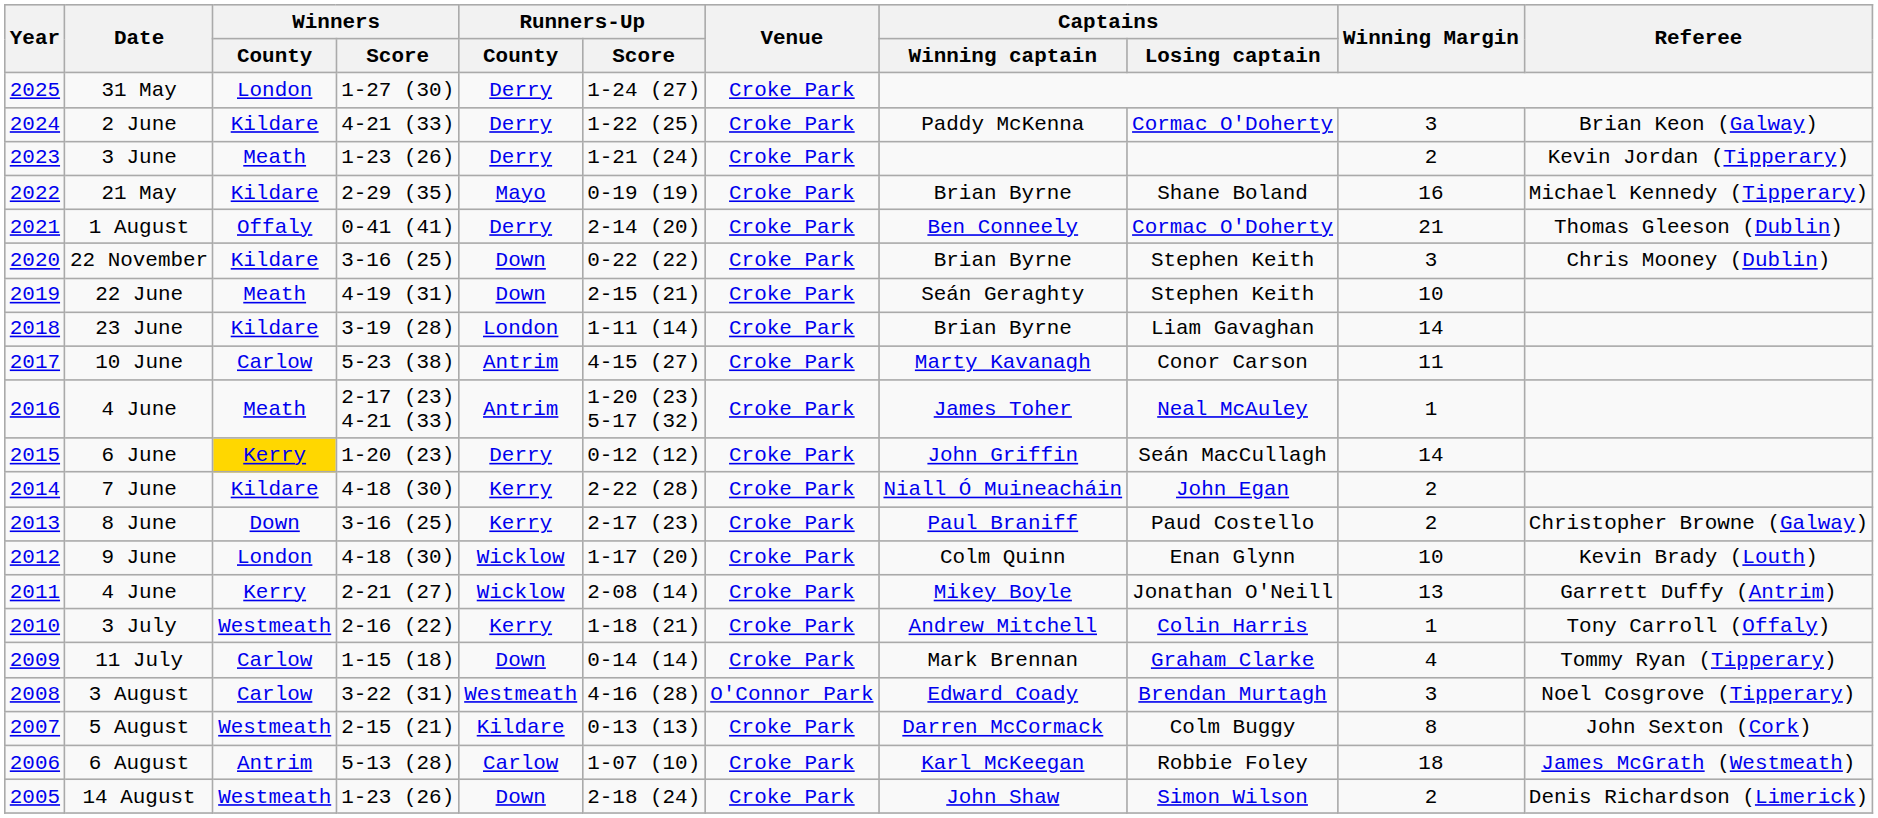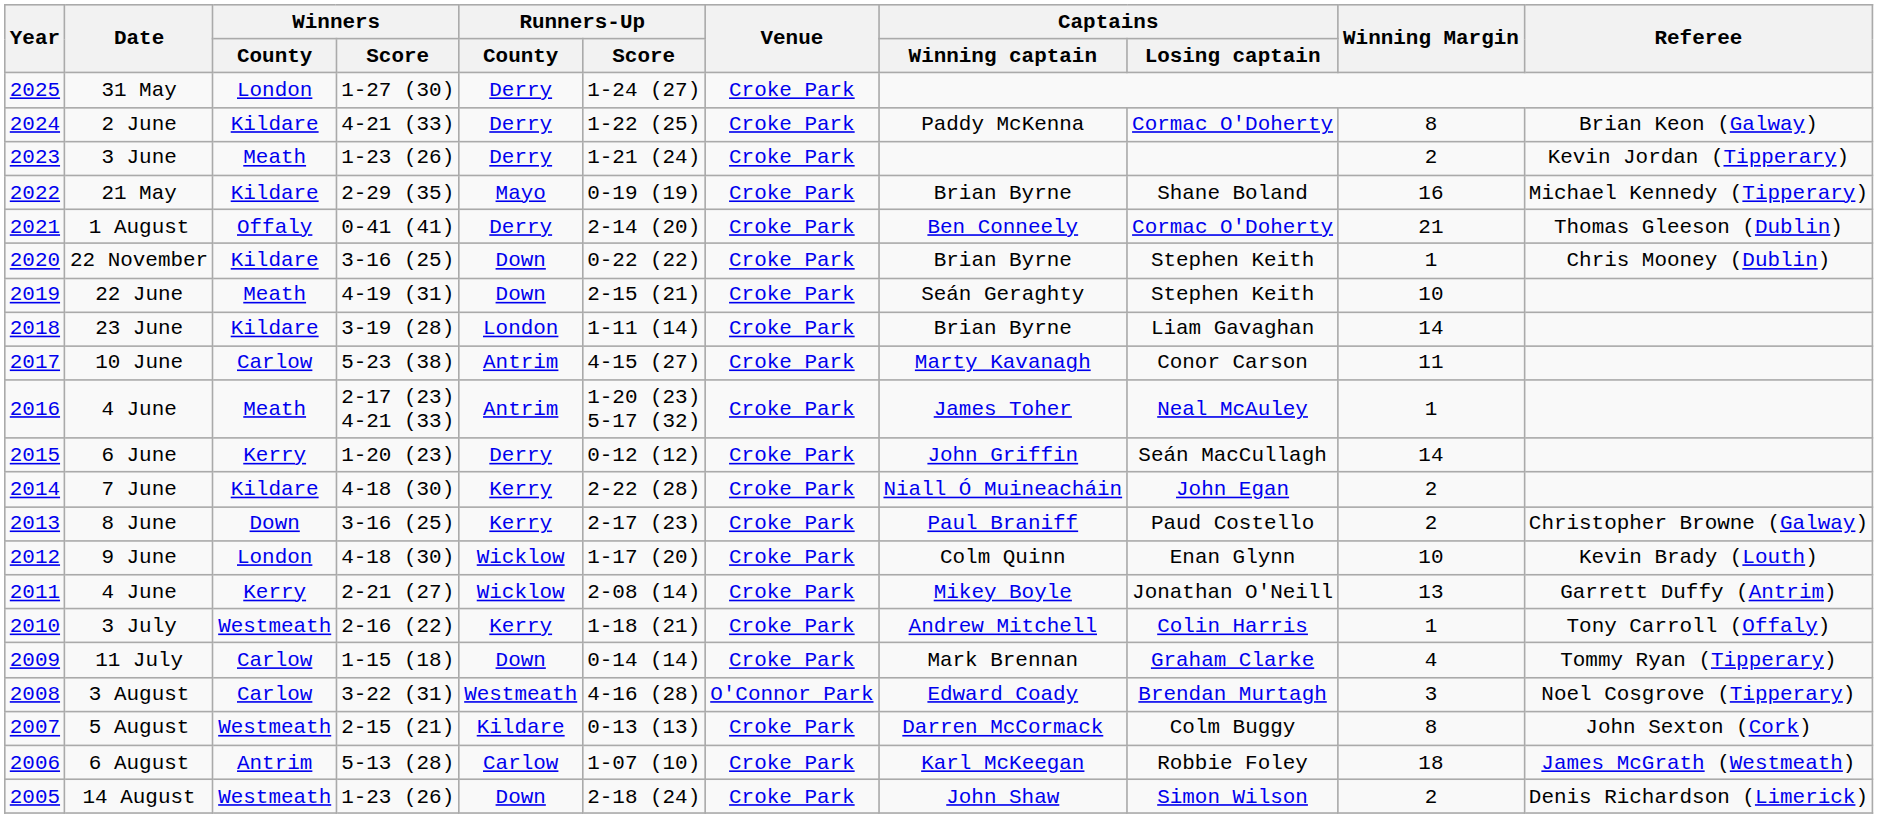 <table class="wikitable sortable " style="text-align:center;">
 <tr>
 <th rowspan="2">Year</th>
 <th rowspan="2">Date</th>
 <th colspan="2">Winners</th>
 <th colspan="2">Runners-Up</th>
 <th rowspan="2">Venue</th>
 <th colspan="2">Captains</th>
 <th rowspan="2">Winning Margin</th>
 <th rowspan="2">Referee</th>
 </tr>
 <tr>
 <th>County</th>
 <th>Score</th>
 <th>County</th>
 <th>Score</th>
 <th>Winning captain</th>
 <th>Losing captain</th>
 </tr>
 <tr>
 <td><a href='#'>2025</a></td>
 <td>31 May</td>
 <td><a href='#'>London</a></td>
 <td>1-27 (30)</td>
 <td><a href='#'>Derry</a></td>
 <td>1-24 (27)</td>
 <td><a href='#'>Croke Park</a></td>
 </tr>
 <tr>
 <td><a href='#'>2024</a></td>
 <td>2 June</td>
 <td><a href='#'>Kildare</a></td>
 <td>4-21 (33)</td>
 <td><a href='#'>Derry</a></td>
 <td>1-22 (25)</td>
 <td><a href='#'>Croke Park</a></td>
 <td>Paddy McKenna</td>
 <td><a href='#'>Cormac O'Doherty</a></td>
-<td>3</td>
+<td>8</td>
 <td>Brian Keon (<a href='#'>Galway</a>)</td>
 </tr>
 <tr>
 <td><a href='#'>2023</a></td>
 <td>3 June</td>
 <td><a href='#'>Meath</a></td>
 <td>1-23 (26)</td>
 <td><a href='#'>Derry</a></td>
 <td>1-21 (24)</td>
 <td><a href='#'>Croke Park</a></td>
 <td></td>
 <td></td>
 <td>2</td>
 <td>Kevin Jordan (<a href='#'>Tipperary</a>)</td>
 </tr>
 <tr>
 <td><a href='#'>2022</a></td>
 <td>21 May</td>
 <td><a href='#'>Kildare</a></td>
 <td>2-29 (35)</td>
 <td><a href='#'>Mayo</a></td>
 <td>0-19 (19)</td>
 <td><a href='#'>Croke Park</a></td>
 <td>Brian Byrne</td>
 <td>Shane Boland</td>
 <td>16</td>
 <td>Michael Kennedy (<a href='#'>Tipperary</a>)</td>
 </tr>
 <tr>
 <td><a href='#'>2021</a></td>
 <td>1 August</td>
 <td><a href='#'>Offaly</a></td>
 <td>0-41 (41)</td>
 <td><a href='#'>Derry</a></td>
 <td>2-14 (20)</td>
 <td><a href='#'>Croke Park</a></td>
 <td><a href='#'>Ben Conneely</a></td>
 <td><a href='#'>Cormac O'Doherty</a></td>
 <td>21</td>
 <td>Thomas Gleeson (<a href='#'>Dublin</a>)</td>
 </tr>
 <tr>
 <td><a href='#'>2020</a></td>
 <td>22 November</td>
 <td><a href='#'>Kildare</a></td>
 <td>3-16 (25)</td>
 <td><a href='#'>Down</a></td>
 <td>0-22 (22)</td>
 <td><a href='#'>Croke Park</a></td>
 <td>Brian Byrne</td>
 <td>Stephen Keith</td>
-<td>3</td>
+<td>1</td>
 <td>Chris Mooney (<a href='#'>Dublin</a>)</td>
 </tr>
 <tr>
 <td><a href='#'>2019</a></td>
 <td>22 June</td>
 <td><a href='#'>Meath</a></td>
 <td>4-19 (31)</td>
 <td><a href='#'>Down</a></td>
 <td>2-15 (21)</td>
 <td><a href='#'>Croke Park</a></td>
 <td>Seán Geraghty</td>
 <td>Stephen Keith</td>
 <td>10</td>
 <td></td>
 </tr>
 <tr>
 <td><a href='#'>2018</a></td>
 <td>23 June</td>
 <td><a href='#'>Kildare</a></td>
 <td>3-19 (28)</td>
 <td><a href='#'>London</a></td>
 <td>1-11 (14)</td>
 <td><a href='#'>Croke Park</a></td>
 <td>Brian Byrne</td>
 <td>Liam Gavaghan</td>
 <td>14</td>
 <td></td>
 </tr>
 <tr>
 <td><a href='#'>2017</a></td>
 <td>10 June</td>
 <td><a href='#'>Carlow</a></td>
 <td>5-23 (38)</td>
 <td><a href='#'>Antrim</a></td>
 <td>4-15 (27)</td>
 <td><a href='#'>Croke Park</a></td>
 <td><a href='#'>Marty Kavanagh</a></td>
 <td>Conor Carson</td>
 <td>11</td>
 <td></td>
 </tr>
 <tr>
 <td><a href='#'>2016</a></td>
 <td>4 June</td>
 <td><a href='#'>Meath</a></td>
 <td>2-17 (23)<br>4-21 (33)</td>
 <td><a href='#'>Antrim</a></td>
 <td>1-20 (23)<br>5-17 (32)</td>
 <td><a href='#'>Croke Park</a></td>
 <td><a href='#'>James Toher</a></td>
 <td><a href='#'>Neal McAuley</a></td>
 <td>1</td>
 <td></td>
 </tr>
 <tr>
 <td><a href='#'>2015</a></td>
 <td>6 June</td>
-<td style="background: gold;"><a href='#'>Kerry</a></td>
+<td><a href='#'>Kerry</a></td>
 <td>1-20 (23)</td>
 <td><a href='#'>Derry</a></td>
 <td>0-12 (12)</td>
 <td><a href='#'>Croke Park</a></td>
 <td><a href='#'>John Griffin</a></td>
 <td>Seán MacCullagh</td>
 <td>14</td>
 <td></td>
 </tr>
 <tr>
 <td><a href='#'>2014</a></td>
 <td>7 June</td>
 <td><a href='#'>Kildare</a></td>
 <td>4-18 (30)</td>
 <td><a href='#'>Kerry</a></td>
 <td>2-22 (28)</td>
 <td><a href='#'>Croke Park</a></td>
 <td><a href='#'>Niall Ó Muineacháin</a></td>
 <td><a href='#'>John Egan</a></td>
 <td>2</td>
 <td></td>
 </tr>
 <tr>
 <td><a href='#'>2013</a></td>
 <td>8 June</td>
 <td><a href='#'>Down</a></td>
 <td>3-16 (25)</td>
 <td><a href='#'>Kerry</a></td>
 <td>2-17 (23)</td>
 <td><a href='#'>Croke Park</a></td>
 <td><a href='#'>Paul Braniff</a></td>
 <td>Paud Costello</td>
 <td>2</td>
 <td>Christopher Browne (<a href='#'>Galway</a>)</td>
 </tr>
 <tr>
 <td><a href='#'>2012</a></td>
 <td>9 June</td>
 <td><a href='#'>London</a></td>
 <td>4-18 (30)</td>
 <td><a href='#'>Wicklow</a></td>
 <td>1-17 (20)</td>
 <td><a href='#'>Croke Park</a></td>
 <td>Colm Quinn</td>
 <td>Enan Glynn</td>
 <td>10</td>
 <td>Kevin Brady (<a href='#'>Louth</a>)</td>
 </tr>
 <tr>
 <td><a href='#'>2011</a></td>
 <td>4 June</td>
 <td><a href='#'>Kerry</a></td>
 <td>2-21 (27)</td>
 <td><a href='#'>Wicklow</a></td>
 <td>2-08 (14)</td>
 <td><a href='#'>Croke Park</a></td>
 <td><a href='#'>Mikey Boyle</a></td>
 <td>Jonathan O'Neill</td>
 <td>13</td>
 <td>Garrett Duffy (<a href='#'>Antrim</a>)</td>
 </tr>
 <tr>
 <td><a href='#'>2010</a></td>
 <td>3 July</td>
 <td><a href='#'>Westmeath</a></td>
 <td>2-16 (22)</td>
 <td><a href='#'>Kerry</a></td>
 <td>1-18 (21)</td>
 <td><a href='#'>Croke Park</a></td>
 <td><a href='#'>Andrew Mitchell</a></td>
 <td><a href='#'>Colin Harris</a></td>
 <td>1</td>
 <td>Tony Carroll (<a href='#'>Offaly</a>)</td>
 </tr>
 <tr>
 <td><a href='#'>2009</a></td>
 <td>11 July</td>
 <td><a href='#'>Carlow</a></td>
 <td>1-15 (18)</td>
 <td><a href='#'>Down</a></td>
 <td>0-14 (14)</td>
 <td><a href='#'>Croke Park</a></td>
 <td>Mark Brennan</td>
 <td><a href='#'>Graham Clarke</a></td>
 <td>4</td>
 <td>Tommy Ryan (<a href='#'>Tipperary</a>)</td>
 </tr>
 <tr>
 <td><a href='#'>2008</a></td>
 <td>3 August</td>
 <td><a href='#'>Carlow</a></td>
 <td>3-22 (31)</td>
 <td><a href='#'>Westmeath</a></td>
 <td>4-16 (28)</td>
 <td><a href='#'>O'Connor Park</a></td>
 <td><a href='#'>Edward Coady</a></td>
 <td><a href='#'>Brendan Murtagh</a></td>
 <td>3</td>
 <td>Noel Cosgrove (<a href='#'>Tipperary</a>)</td>
 </tr>
 <tr>
 <td><a href='#'>2007</a></td>
 <td>5 August</td>
 <td><a href='#'>Westmeath</a></td>
 <td>2-15 (21)</td>
 <td><a href='#'>Kildare</a></td>
 <td>0-13 (13)</td>
 <td><a href='#'>Croke Park</a></td>
 <td><a href='#'>Darren McCormack</a></td>
 <td>Colm Buggy</td>
 <td>8</td>
 <td>John Sexton (<a href='#'>Cork</a>)</td>
 </tr>
 <tr>
 <td><a href='#'>2006</a></td>
 <td>6 August</td>
 <td><a href='#'>Antrim</a></td>
 <td>5-13 (28)</td>
 <td><a href='#'>Carlow</a></td>
 <td>1-07 (10)</td>
 <td><a href='#'>Croke Park</a></td>
 <td><a href='#'>Karl McKeegan</a></td>
 <td>Robbie Foley</td>
 <td>18</td>
 <td><a href='#'>James McGrath</a> (<a href='#'>Westmeath</a>)</td>
 </tr>
 <tr>
 <td><a href='#'>2005</a></td>
 <td>14 August</td>
 <td><a href='#'>Westmeath</a></td>
 <td>1-23 (26)</td>
 <td><a href='#'>Down</a></td>
 <td>2-18 (24)</td>
 <td><a href='#'>Croke Park</a></td>
 <td><a href='#'>John Shaw</a></td>
 <td><a href='#'>Simon Wilson</a></td>
 <td>2</td>
 <td>Denis Richardson (<a href='#'>Limerick</a>)</td>
 </tr>
 </table>
